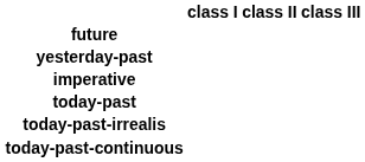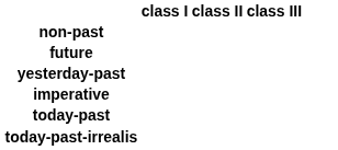 <table>
 <tr>
 <th></th>
 <th>class I</th>
 <th>class II</th>
 <th>class III</th>
+</tr>
+<tr>
+<th>non-past</th>
+<td></td>
+<td></td>
+<td></td>
 </tr>
 <tr>
 <th>future</th>
 <td></td>
 <td></td>
 <td></td>
 </tr>
 <tr>
 <th>yesterday-past</th>
 <td></td>
 <td></td>
 <td></td>
 </tr>
 <tr>
 <th>imperative</th>
 <td></td>
 <td></td>
 <td></td>
 </tr>
 <tr>
 <th>today-past</th>
 <td></td>
 <td></td>
 <td></td>
 </tr>
 <tr>
 <th>today-past-irrealis</th>
 <td></td>
 <td></td>
 <td></td>
 </tr>
-<tr>
-<th>today-past-continuous</th>
-<td></td>
-<td></td>
-<td></td>
-</tr>
 </table>
